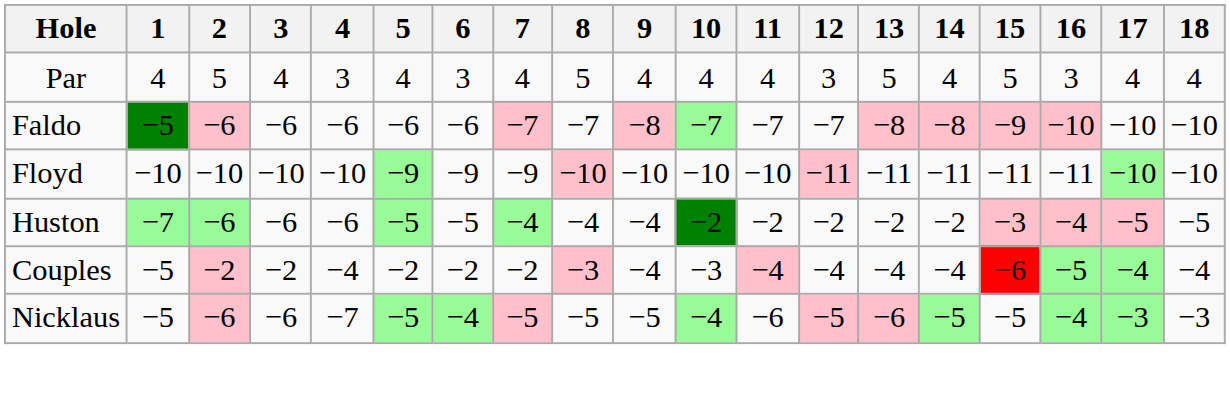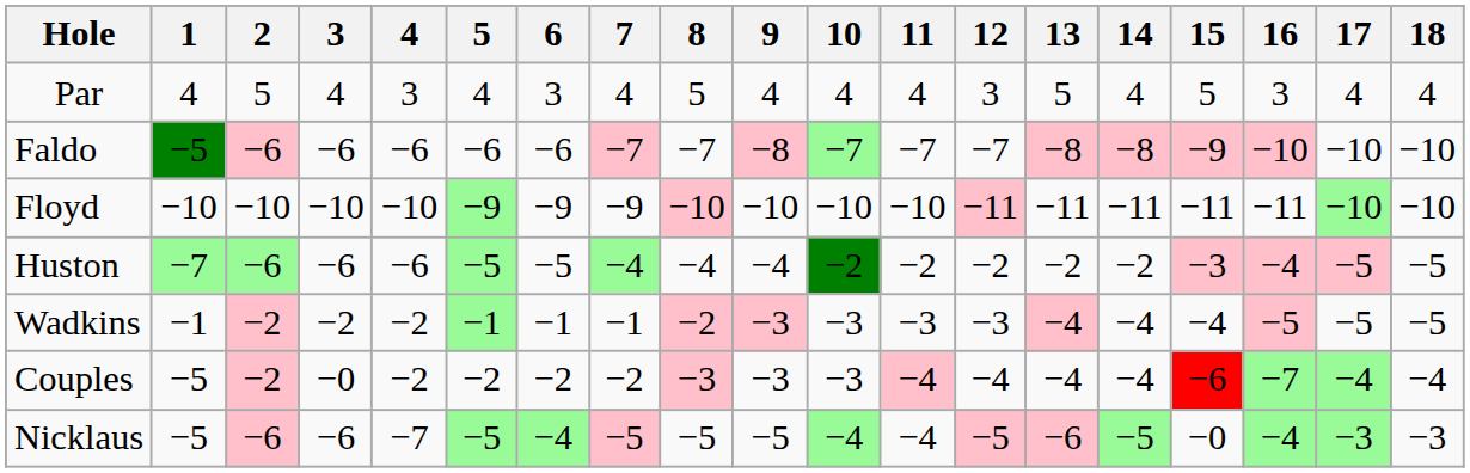 <table class="wikitable" style="text-align:center">
 <tr>
 <th>Hole</th>
 <th>  1  </th>
 <th>  2  </th>
 <th>  3  </th>
 <th>  4  </th>
 <th>  5  </th>
 <th>  6  </th>
 <th>  7  </th>
 <th>  8  </th>
 <th>  9  </th>
 <th>10</th>
 <th>11</th>
 <th>12</th>
 <th>13</th>
 <th>14</th>
 <th>15</th>
 <th>16</th>
 <th>17</th>
 <th>18</th>
 </tr>
 <tr>
 <td>Par</td>
 <td>4</td>
 <td>5</td>
 <td>4</td>
 <td>3</td>
 <td>4</td>
 <td>3</td>
 <td>4</td>
 <td>5</td>
 <td>4</td>
 <td>4</td>
 <td>4</td>
 <td>3</td>
 <td>5</td>
 <td>4</td>
 <td>5</td>
 <td>3</td>
 <td>4</td>
 <td>4</td>
 </tr>
 <tr>
 <td align=left> Faldo</td>
 <td style="background: Green;">−5</td>
 <td style="background: Pink;">−6</td>
 <td>−6</td>
 <td>−6</td>
 <td>−6</td>
 <td>−6</td>
 <td style="background: Pink;">−7</td>
 <td>−7</td>
 <td style="background: Pink;">−8</td>
 <td style="background: PaleGreen;">−7</td>
 <td>−7</td>
 <td>−7</td>
 <td style="background: Pink;">−8</td>
 <td style="background: pink;">−8</td>
 <td style="background: Pink;">−9</td>
 <td style="background: Pink;">−10</td>
 <td>−10</td>
 <td>−10</td>
 </tr>
 <tr>
 <td align=left> Floyd</td>
 <td>−10</td>
 <td>−10</td>
 <td>−10</td>
 <td>−10</td>
 <td style="background: PaleGreen;">−9</td>
 <td>−9</td>
 <td>−9</td>
 <td style="background: Pink;">−10</td>
 <td>−10</td>
 <td>−10</td>
 <td>−10</td>
 <td style="background: Pink;">−11</td>
 <td>−11</td>
 <td>−11</td>
 <td>−11</td>
 <td>−11</td>
 <td style="background: PaleGreen;">−10</td>
 <td>−10</td>
 </tr>
 <tr>
 <td align=left> Huston</td>
 <td style="background: PaleGreen;">−7</td>
 <td style="background: PaleGreen;">−6</td>
 <td>−6</td>
 <td>−6</td>
 <td style="background: PaleGreen;">−5</td>
 <td>−5</td>
 <td style="background: PaleGreen;">−4</td>
 <td>−4</td>
 <td>−4</td>
 <td style="background: Green;">−2</td>
 <td>−2</td>
 <td>−2</td>
 <td>−2</td>
 <td>−2</td>
 <td style="background: Pink;">−3</td>
 <td style="background: Pink;">−4</td>
 <td style="background: Pink;">−5</td>
 <td>−5</td>
 </tr>
 <tr>
+<td align=left> Wadkins</td>
+<td>−1</td>
+<td style="background: Pink;">−2</td>
+<td>−2</td>
+<td>−2</td>
+<td style="background: PaleGreen;">−1</td>
+<td>−1</td>
+<td>−1</td>
+<td style="background: Pink;">−2</td>
+<td style="background: Pink;">−3</td>
+<td>−3</td>
+<td>−3</td>
+<td>−3</td>
+<td style="background: Pink;">−4</td>
+<td>−4</td>
+<td>−4</td>
+<td style="background: Pink;">−5</td>
+<td>−5</td>
+<td>−5</td>
+</tr>
+<tr>
 <td align=left> Couples</td>
 <td>−5</td>
 <td style="background: Pink;">−2</td>
+<td>−0</td>
 <td>−2</td>
-<td>−4</td>
 <td>−2</td>
 <td>−2</td>
 <td>−2</td>
 <td style="background: Pink;">−3</td>
-<td>−4</td>
+<td>−3</td>
 <td>−3</td>
 <td style="background: Pink;">−4</td>
 <td>−4</td>
 <td>−4</td>
 <td>−4</td>
 <td style="background: Red;">−6</td>
-<td style="background: PaleGreen;">−5</td>
+<td style="background: PaleGreen;">−7</td>
 <td style="background: PaleGreen;">−4</td>
 <td>−4</td>
 </tr>
 <tr>
 <td align=left> Nicklaus</td>
 <td>−5</td>
 <td style="background: Pink;">−6</td>
 <td>−6</td>
 <td>−7</td>
 <td style="background: PaleGreen;">−5</td>
 <td style="background: PaleGreen;">−4</td>
 <td style="background: Pink;">−5</td>
 <td>−5</td>
 <td>−5</td>
 <td style="background: PaleGreen;">−4</td>
-<td>−6</td>
+<td>−4</td>
 <td style="background: Pink;">−5</td>
 <td style="background: Pink;">−6</td>
 <td style="background: PaleGreen;">−5</td>
-<td>−5</td>
+<td>−0</td>
 <td style="background: PaleGreen;">−4</td>
 <td style="background: PaleGreen;">−3</td>
 <td>−3</td>
 </tr>
 </table>
